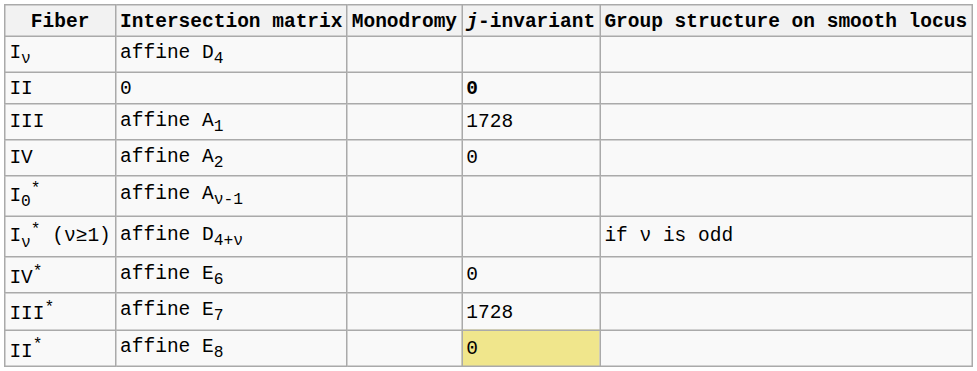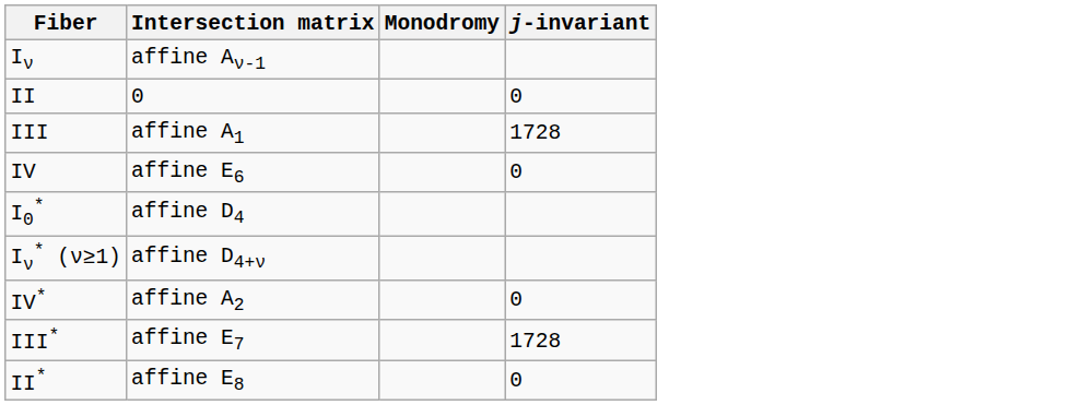 <table class="wikitable">
 <tr>
 <th>Fiber</th>
 <th>Intersection matrix</th>
 <th>Monodromy</th>
 <th><em>j</em>-invariant</th>
-<th>Group structure on smooth locus</th>
 </tr>
 <tr>
 <td>I<sub>ν</sub></td>
-<td>affine D<sub>4</sub></td>
-<td></td>
+<td>affine A<sub>ν-1</sub></td>
 <td></td>
 <td></td>
 </tr>
 <tr>
 <td>II</td>
 <td>0</td>
 <td></td>
-<td><strong>0</strong></td>
-<td></td>
+<td>0</td>
 </tr>
 <tr>
 <td>III</td>
 <td>affine A<sub>1</sub></td>
 <td></td>
 <td>1728</td>
-<td></td>
 </tr>
 <tr>
 <td>IV</td>
-<td>affine A<sub>2</sub></td>
+<td>affine E<sub>6</sub></td>
 <td></td>
 <td>0</td>
-<td></td>
 </tr>
 <tr>
 <td>I<sub>0</sub><sup>*</sup></td>
-<td>affine A<sub>ν-1</sub></td>
-<td></td>
+<td>affine D<sub>4</sub></td>
 <td></td>
 <td></td>
 </tr>
 <tr>
 <td>I<sub>ν</sub><sup>*</sup> (ν≥1)</td>
 <td>affine D<sub>4+ν</sub></td>
 <td></td>
 <td></td>
-<td> if ν is odd</td>
 </tr>
 <tr>
 <td>IV<sup>*</sup></td>
-<td>affine E<sub>6</sub></td>
+<td>affine A<sub>2</sub></td>
 <td></td>
 <td>0</td>
-<td></td>
 </tr>
 <tr>
 <td>III<sup>*</sup></td>
 <td>affine E<sub>7</sub></td>
 <td></td>
 <td>1728</td>
-<td></td>
 </tr>
 <tr>
 <td>II<sup>*</sup></td>
 <td>affine E<sub>8</sub></td>
 <td></td>
-<td style="background: khaki;">0</td>
-<td></td>
+<td>0</td>
 </tr>
 </table>
